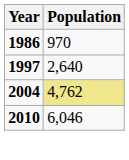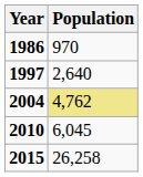 <table class="wikitable">
 <tr>
 <th>Year</th>
 <th>Population</th>
 </tr>
 <tr>
 <td><strong>1986</strong></td>
 <td>970</td>
 </tr>
 <tr>
 <td><strong>1997</strong></td>
 <td>2,640</td>
 </tr>
 <tr>
 <td><strong>2004</strong></td>
 <td style="background: khaki;">4,762</td>
 </tr>
 <tr>
 <td><strong>2010</strong></td>
-<td>6,046</td>
+<td>6,045</td>
+</tr>
+<tr>
+<td><strong>2015</strong></td>
+<td>26,258</td>
 </tr>
 </table>
